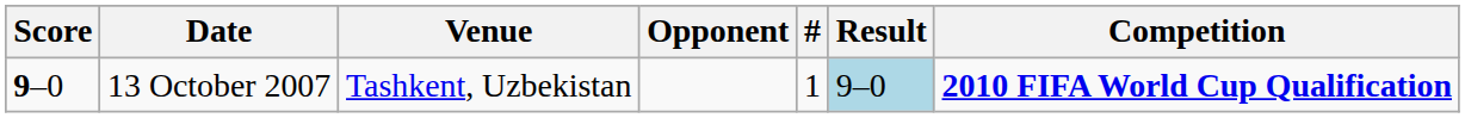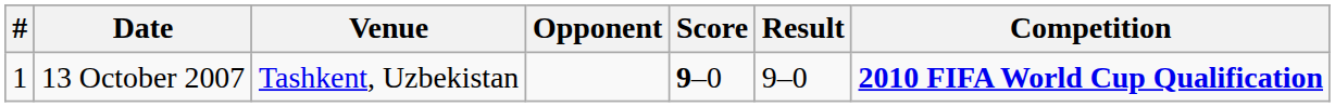 <table class="wikitable">
 <tr>
-<th>Score</th>
+<th>#</th>
 <th>Date</th>
 <th>Venue</th>
 <th>Opponent</th>
-<th>#</th>
+<th>Score</th>
 <th>Result</th>
 <th>Competition</th>
 </tr>
 <tr>
-<td><strong>9</strong>–0</td>
+<td>1</td>
 <td>13 October 2007</td>
 <td><a href='#'>Tashkent</a>, Uzbekistan</td>
 <td></td>
-<td>1</td>
-<td style="background: lightblue;">9–0</td>
+<td><strong>9</strong>–0</td>
+<td>9–0</td>
 <td><strong><a href='#'>2010 FIFA World Cup Qualification</a></strong></td>
 </tr>
 </table>
